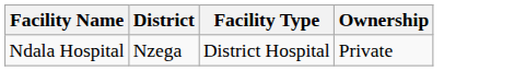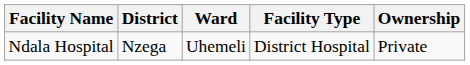 <table class="wikitable sortable">
 <tr>
 <th>Facility Name</th>
 <th>District</th>
+<th>Ward</th>
 <th>Facility Type</th>
 <th>Ownership</th>
 </tr>
 <tr>
 <td>Ndala Hospital</td>
 <td>Nzega</td>
+<td>Uhemeli</td>
 <td>District Hospital</td>
 <td>Private</td>
 </tr>
 </table>
